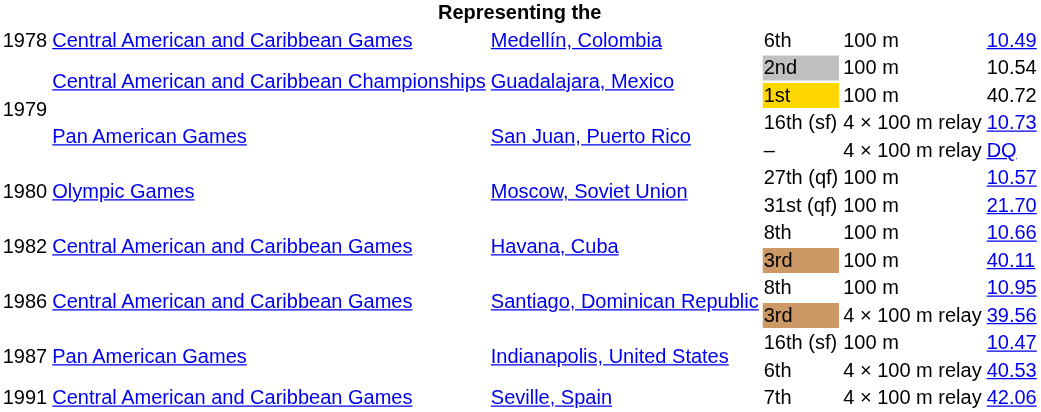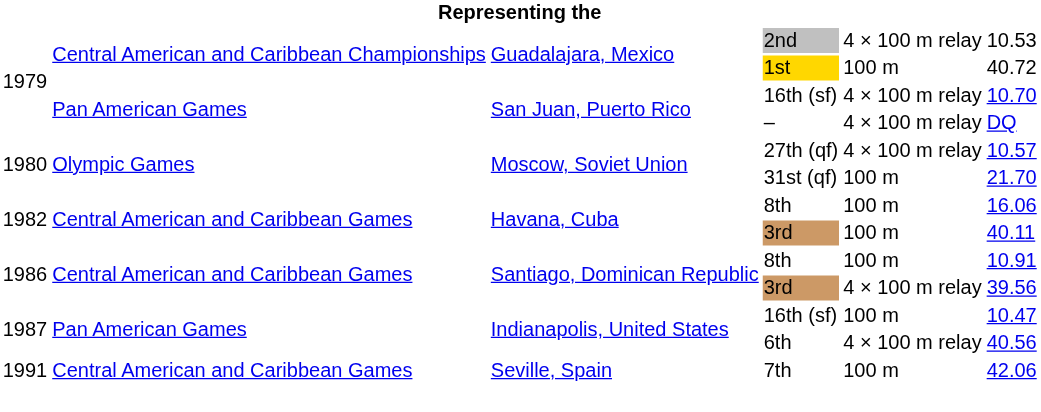 <table>
 <tr>
 <th colspan="6">Representing the </th>
-</tr>
-<tr>
-<td>1978</td>
-<td><a href='#'>Central American and Caribbean Games</a></td>
-<td><a href='#'>Medellín, Colombia</a></td>
-<td>6th</td>
-<td>100 m</td>
-<td><a href='#'>10.49</a></td>
 </tr>
 <tr>
 <td rowspan=4>1979</td>
 <td rowspan=2><a href='#'>Central American and Caribbean Championships</a></td>
 <td rowspan=2><a href='#'>Guadalajara, Mexico</a></td>
 <td bgcolor=silver>2nd</td>
-<td>100 m</td>
-<td>10.54</td>
+<td>4 × 100 m relay</td>
+<td>10.53</td>
 </tr>
 <tr>
 <td bgcolor=gold>1st</td>
 <td>100 m</td>
 <td>40.72</td>
 </tr>
 <tr>
 <td rowspan=2><a href='#'>Pan American Games</a></td>
 <td rowspan=2><a href='#'>San Juan, Puerto Rico</a></td>
 <td>16th (sf)</td>
 <td>4 × 100 m relay</td>
-<td><a href='#'>10.73</a></td>
+<td><a href='#'>10.70</a></td>
 </tr>
 <tr>
 <td>–</td>
 <td>4 × 100 m relay</td>
 <td><a href='#'>DQ</a></td>
 </tr>
 <tr>
 <td rowspan=2>1980</td>
 <td rowspan=2><a href='#'>Olympic Games</a></td>
 <td rowspan=2><a href='#'>Moscow, Soviet Union</a></td>
 <td>27th (qf)</td>
-<td>100 m</td>
+<td>4 × 100 m relay</td>
 <td><a href='#'>10.57</a></td>
 </tr>
 <tr>
 <td>31st (qf)</td>
 <td>100 m</td>
 <td><a href='#'>21.70</a></td>
 </tr>
 <tr>
 <td rowspan=2>1982</td>
 <td rowspan=2><a href='#'>Central American and Caribbean Games</a></td>
 <td rowspan=2><a href='#'>Havana, Cuba</a></td>
 <td>8th</td>
 <td>100 m</td>
-<td><a href='#'>10.66</a></td>
+<td><a href='#'>16.06</a></td>
 </tr>
 <tr>
 <td bgcolor=cc9966>3rd</td>
 <td>100 m</td>
 <td><a href='#'>40.11</a></td>
 </tr>
 <tr>
 <td rowspan=2>1986</td>
 <td rowspan=2><a href='#'>Central American and Caribbean Games</a></td>
 <td rowspan=2><a href='#'>Santiago, Dominican Republic</a></td>
 <td>8th</td>
 <td>100 m</td>
-<td><a href='#'>10.95</a></td>
+<td><a href='#'>10.91</a></td>
 </tr>
 <tr>
 <td bgcolor=cc9966>3rd</td>
 <td>4 × 100 m relay</td>
 <td><a href='#'>39.56</a></td>
 </tr>
 <tr>
 <td rowspan=2>1987</td>
 <td rowspan=2><a href='#'>Pan American Games</a></td>
 <td rowspan=2><a href='#'>Indianapolis, United States</a></td>
 <td>16th (sf)</td>
 <td>100 m</td>
 <td><a href='#'>10.47</a></td>
 </tr>
 <tr>
 <td>6th</td>
 <td>4 × 100 m relay</td>
-<td><a href='#'>40.53</a></td>
+<td><a href='#'>40.56</a></td>
 </tr>
 <tr>
 <td>1991</td>
 <td><a href='#'>Central American and Caribbean Games</a></td>
 <td><a href='#'>Seville, Spain</a></td>
 <td>7th</td>
-<td>4 × 100 m relay</td>
+<td>100 m</td>
 <td><a href='#'>42.06</a></td>
 </tr>
 </table>
